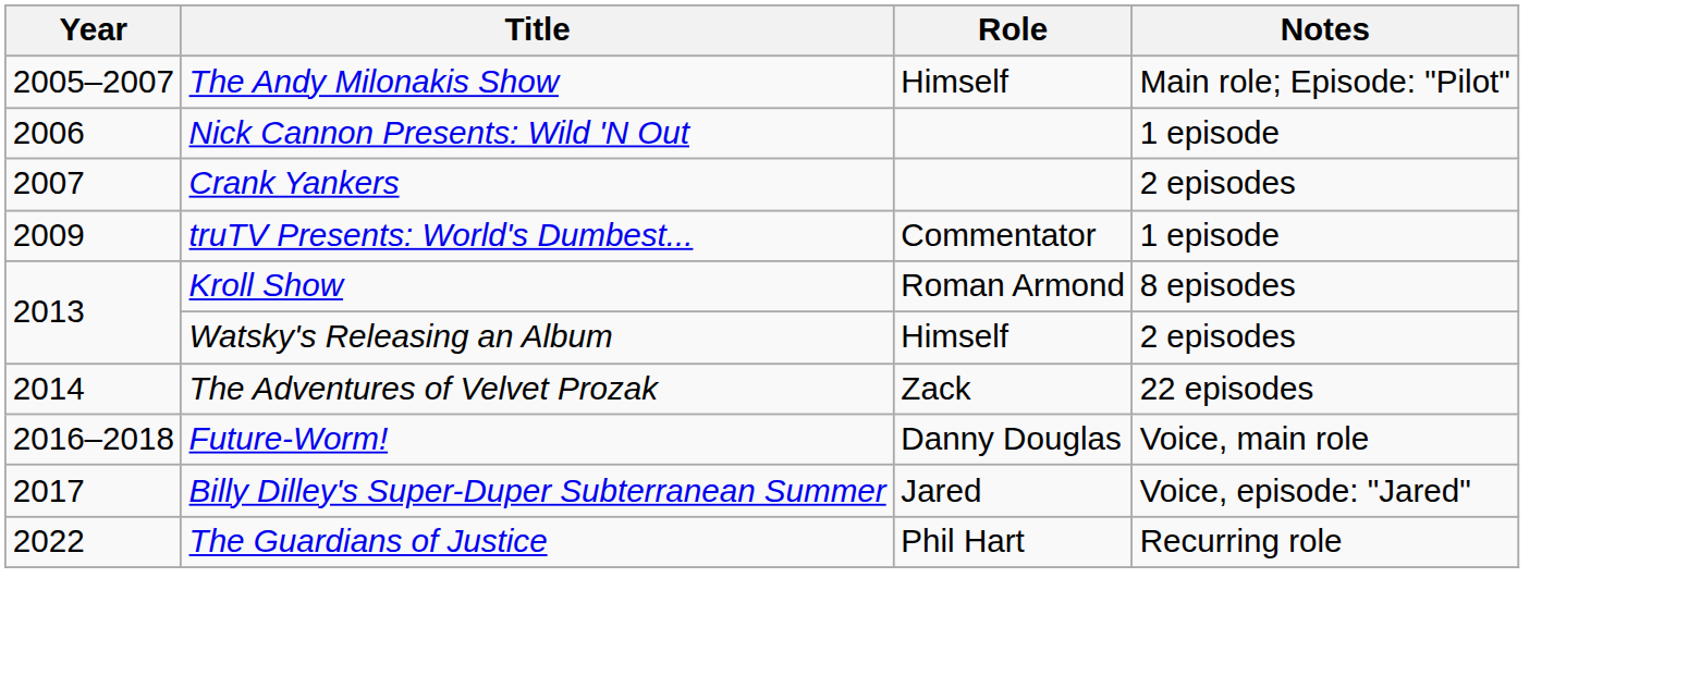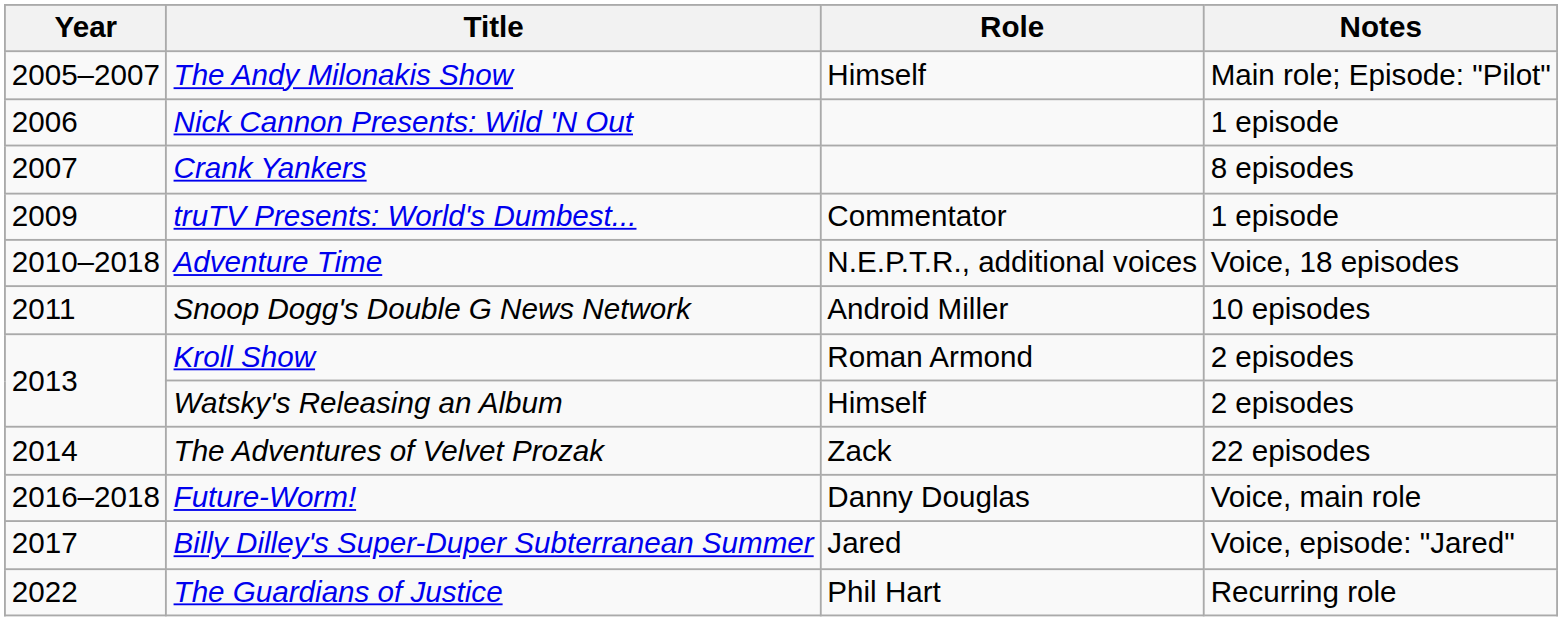 <table class="wikitable sortable">
 <tr>
 <th>Year</th>
 <th>Title</th>
 <th>Role</th>
 <th class="unsortable">Notes</th>
 </tr>
 <tr>
 <td>2005–2007</td>
 <td><em><a href='#'>The Andy Milonakis Show</a></em></td>
 <td>Himself</td>
 <td>Main role; Episode: "Pilot"</td>
 </tr>
 <tr>
 <td>2006</td>
 <td><em><a href='#'>Nick Cannon Presents: Wild 'N Out</a></em></td>
 <td></td>
 <td>1 episode</td>
 </tr>
 <tr>
 <td>2007</td>
 <td><em><a href='#'>Crank Yankers</a></em></td>
 <td></td>
-<td>2 episodes</td>
+<td>8 episodes</td>
 </tr>
 <tr>
 <td>2009</td>
 <td><em><a href='#'>truTV Presents: World's Dumbest...</a></em></td>
 <td>Commentator</td>
 <td>1 episode</td>
 </tr>
 <tr>
+<td>2010–2018</td>
+<td><em><a href='#'>Adventure Time</a></em></td>
+<td>N.E.P.T.R., additional voices</td>
+<td>Voice, 18 episodes</td>
+</tr>
+<tr>
+<td>2011</td>
+<td><em>Snoop Dogg's Double G News Network</em></td>
+<td>Android Miller</td>
+<td>10 episodes</td>
+</tr>
+<tr>
 <td rowspan="2">2013</td>
 <td><em><a href='#'>Kroll Show</a></em></td>
 <td>Roman Armond</td>
-<td>8 episodes</td>
+<td>2 episodes</td>
 </tr>
 <tr>
 <td><em>Watsky's Releasing an Album</em></td>
 <td>Himself</td>
 <td>2 episodes</td>
 </tr>
 <tr>
 <td>2014</td>
 <td><em>The Adventures of Velvet Prozak</em></td>
 <td>Zack</td>
 <td>22 episodes</td>
 </tr>
 <tr>
 <td>2016–2018</td>
 <td><em><a href='#'>Future-Worm!</a></em></td>
 <td>Danny Douglas</td>
 <td>Voice, main role</td>
 </tr>
 <tr>
 <td>2017</td>
 <td><em><a href='#'>Billy Dilley's Super-Duper Subterranean Summer</a></em></td>
 <td>Jared</td>
 <td>Voice, episode: "Jared"</td>
 </tr>
 <tr>
 <td>2022</td>
 <td><em><a href='#'>The Guardians of Justice</a></em></td>
 <td>Phil Hart</td>
 <td>Recurring role</td>
 </tr>
 </table>
